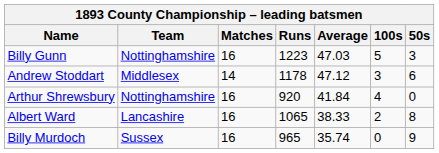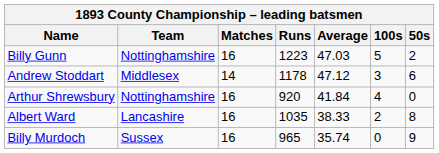 <table class="wikitable">
 <tr>
 <th bgcolor="#efefef" colspan="7">1893 County Championship – leading batsmen</th>
 </tr>
 <tr bgcolor="#efefef">
 <th>Name</th>
 <th>Team</th>
 <th>Matches</th>
 <th>Runs</th>
 <th>Average</th>
 <th>100s</th>
 <th>50s</th>
 </tr>
 <tr>
 <td><a href='#'>Billy Gunn</a></td>
 <td><a href='#'>Nottinghamshire</a></td>
 <td>16</td>
 <td>1223</td>
 <td>47.03</td>
 <td>5</td>
-<td>3</td>
+<td>2</td>
 </tr>
 <tr>
 <td><a href='#'>Andrew Stoddart</a></td>
 <td><a href='#'>Middlesex</a></td>
 <td>14</td>
 <td>1178</td>
 <td>47.12</td>
 <td>3</td>
 <td>6</td>
 </tr>
 <tr>
 <td><a href='#'>Arthur Shrewsbury</a></td>
 <td><a href='#'>Nottinghamshire</a></td>
 <td>16</td>
 <td>920</td>
 <td>41.84</td>
 <td>4</td>
 <td>0</td>
 </tr>
 <tr>
 <td><a href='#'>Albert Ward</a></td>
 <td><a href='#'>Lancashire</a></td>
 <td>16</td>
-<td>1065</td>
+<td>1035</td>
 <td>38.33</td>
 <td>2</td>
 <td>8</td>
 </tr>
 <tr>
 <td><a href='#'>Billy Murdoch</a></td>
 <td><a href='#'>Sussex</a></td>
 <td>16</td>
 <td>965</td>
 <td>35.74</td>
 <td>0</td>
 <td>9</td>
 </tr>
 </table>
